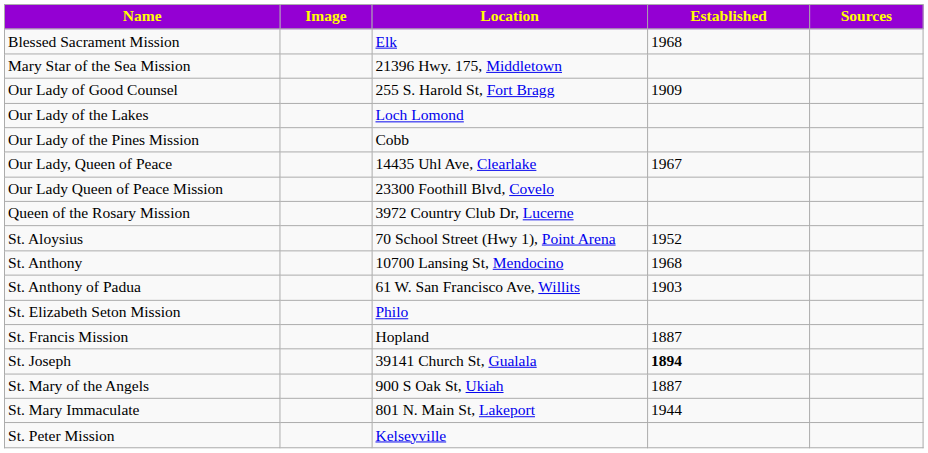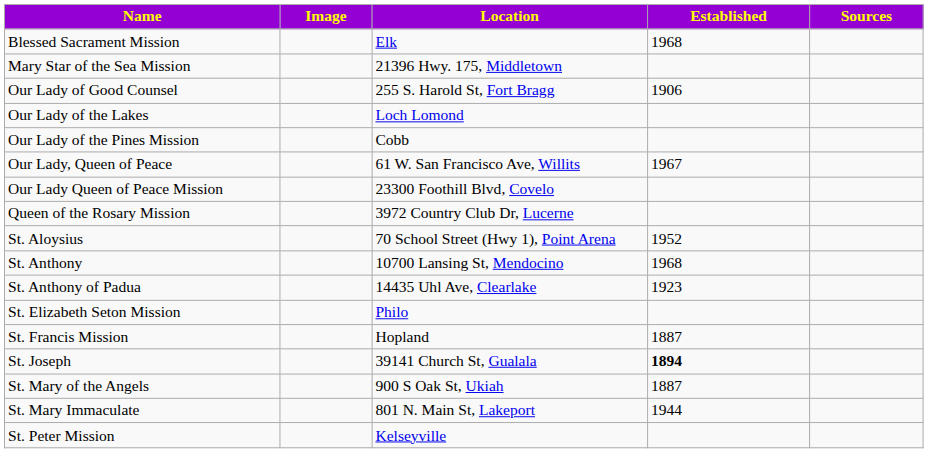 <table class="wikitable sortable" style="width:75%">
 <tr>
 <th style="background:darkviolet; color:yellow;" width="30%"><strong>Name</strong></th>
 <th style="background:darkviolet; color:yellow;" width="10%"><strong>Image</strong></th>
 <th style="background:darkviolet; color:yellow;" width="30%"><strong>Location</strong></th>
 <th style="background:darkviolet; color:yellow;" width="15"><strong>Established</strong></th>
 <th style="background:darkviolet; color:yellow;" width="10"><strong>Sources</strong></th>
 </tr>
 <tr>
 <td>Blessed Sacrament Mission</td>
 <td></td>
 <td><a href='#'>Elk</a></td>
 <td>1968</td>
 <td></td>
 </tr>
 <tr>
 <td>Mary Star of the Sea Mission</td>
 <td></td>
 <td>21396 Hwy. 175, <a href='#'>Middletown</a></td>
 <td></td>
 <td></td>
 </tr>
 <tr>
 <td>Our Lady of Good Counsel</td>
 <td></td>
 <td>255 S. Harold St, <a href='#'>Fort Bragg</a></td>
-<td>1909</td>
+<td>1906</td>
 <td></td>
 </tr>
 <tr>
 <td>Our Lady of the Lakes</td>
 <td></td>
 <td><a href='#'>Loch Lomond</a></td>
 <td></td>
 <td></td>
 </tr>
 <tr>
 <td>Our Lady of the Pines Mission</td>
 <td></td>
 <td>Cobb</td>
 <td></td>
 <td></td>
 </tr>
 <tr>
 <td>Our Lady, Queen of Peace</td>
 <td></td>
-<td>14435 Uhl Ave, <a href='#'>Clearlake</a></td>
+<td>61 W. San Francisco Ave, <a href='#'>Willits</a></td>
 <td>1967</td>
 <td></td>
 </tr>
 <tr>
 <td>Our Lady Queen of Peace Mission</td>
 <td></td>
 <td>23300 Foothill Blvd, <a href='#'>Covelo</a></td>
 <td></td>
 <td></td>
 </tr>
 <tr>
 <td>Queen of the Rosary Mission</td>
 <td></td>
 <td>3972 Country Club Dr, <a href='#'>Lucerne</a></td>
 <td></td>
 <td></td>
 </tr>
 <tr>
 <td>St. Aloysius</td>
 <td></td>
 <td>70 School Street (Hwy 1), <a href='#'>Point Arena</a></td>
 <td>1952</td>
 <td></td>
 </tr>
 <tr>
 <td>St. Anthony</td>
 <td></td>
 <td>10700 Lansing St, <a href='#'>Mendocino</a></td>
 <td>1968</td>
 <td></td>
 </tr>
 <tr>
 <td>St. Anthony of Padua</td>
 <td></td>
-<td>61 W. San Francisco Ave, <a href='#'>Willits</a></td>
-<td>1903</td>
+<td>14435 Uhl Ave, <a href='#'>Clearlake</a></td>
+<td>1923</td>
 <td></td>
 </tr>
 <tr>
 <td>St. Elizabeth Seton Mission</td>
 <td></td>
 <td><a href='#'>Philo</a></td>
 <td></td>
 <td></td>
 </tr>
 <tr>
 <td>St. Francis Mission</td>
 <td></td>
 <td>Hopland</td>
 <td>1887</td>
 <td></td>
 </tr>
 <tr>
 <td>St. Joseph</td>
 <td></td>
 <td>39141 Church St, <a href='#'>Gualala</a></td>
 <td><strong>1894</strong></td>
 <td></td>
 </tr>
 <tr>
 <td>St. Mary of the Angels</td>
 <td></td>
 <td>900 S Oak St, <a href='#'>Ukiah</a></td>
 <td>1887</td>
 <td></td>
 </tr>
 <tr>
 <td>St. Mary Immaculate</td>
 <td></td>
 <td>801 N. Main St, <a href='#'>Lakeport</a></td>
 <td>1944</td>
 <td></td>
 </tr>
 <tr>
 <td>St. Peter Mission</td>
 <td></td>
 <td><a href='#'>Kelseyville</a></td>
 <td></td>
 <td></td>
 </tr>
 </table>
